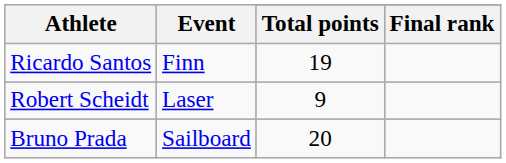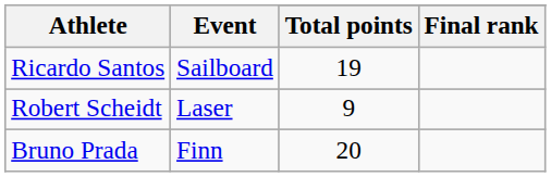 <table class="wikitable" border="1" style="font-size:90%">
 <tr>
 <th rowspan=2>Athlete</th>
 <th rowspan=2>Event</th>
 </tr>
 <tr>
 <th>Total points</th>
 <th>Final rank</th>
 </tr>
 <tr align=center>
 <td align=left><a href='#'>Ricardo Santos</a></td>
-<td align=left><a href='#'>Finn</a></td>
+<td align=left><a href='#'>Sailboard</a></td>
 <td>19</td>
 <td></td>
 </tr>
 <tr align=center>
 <td align=left><a href='#'>Robert Scheidt</a></td>
 <td align=left><a href='#'>Laser</a></td>
 <td>9</td>
 <td></td>
 </tr>
 <tr align=center>
 <td align=left><a href='#'>Bruno Prada</a></td>
-<td align=left><a href='#'>Sailboard</a></td>
+<td align=left><a href='#'>Finn</a></td>
 <td>20</td>
 <td></td>
 </tr>
 </table>
